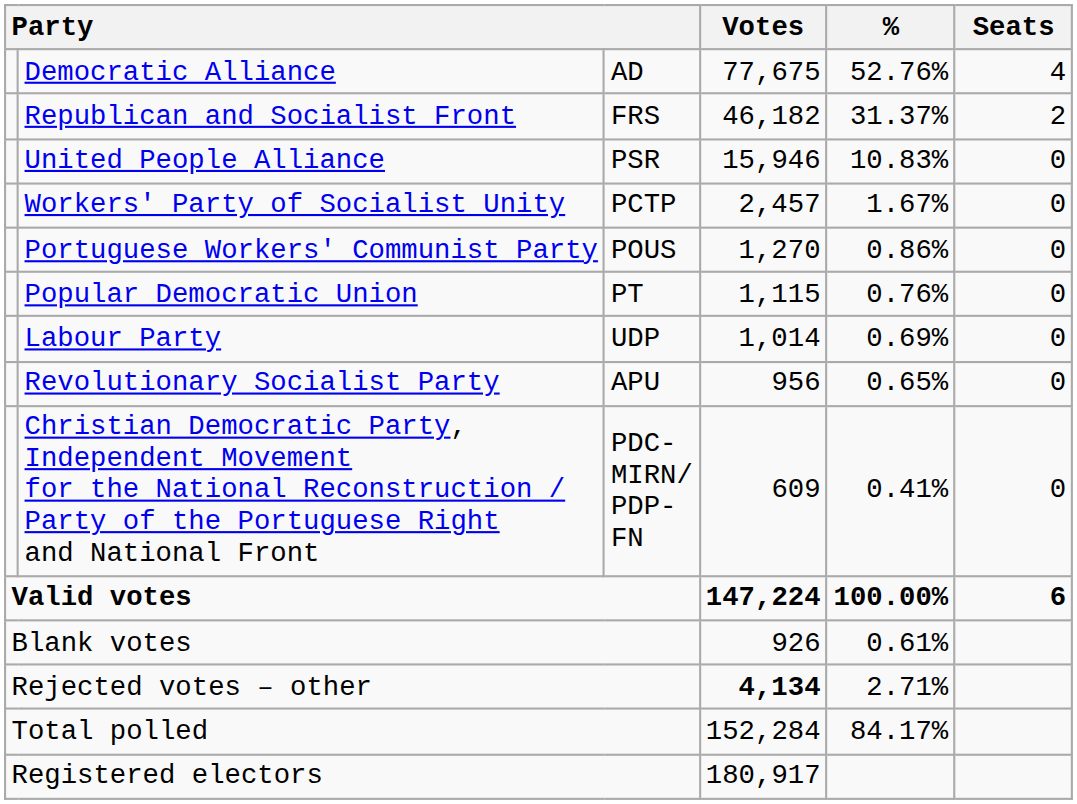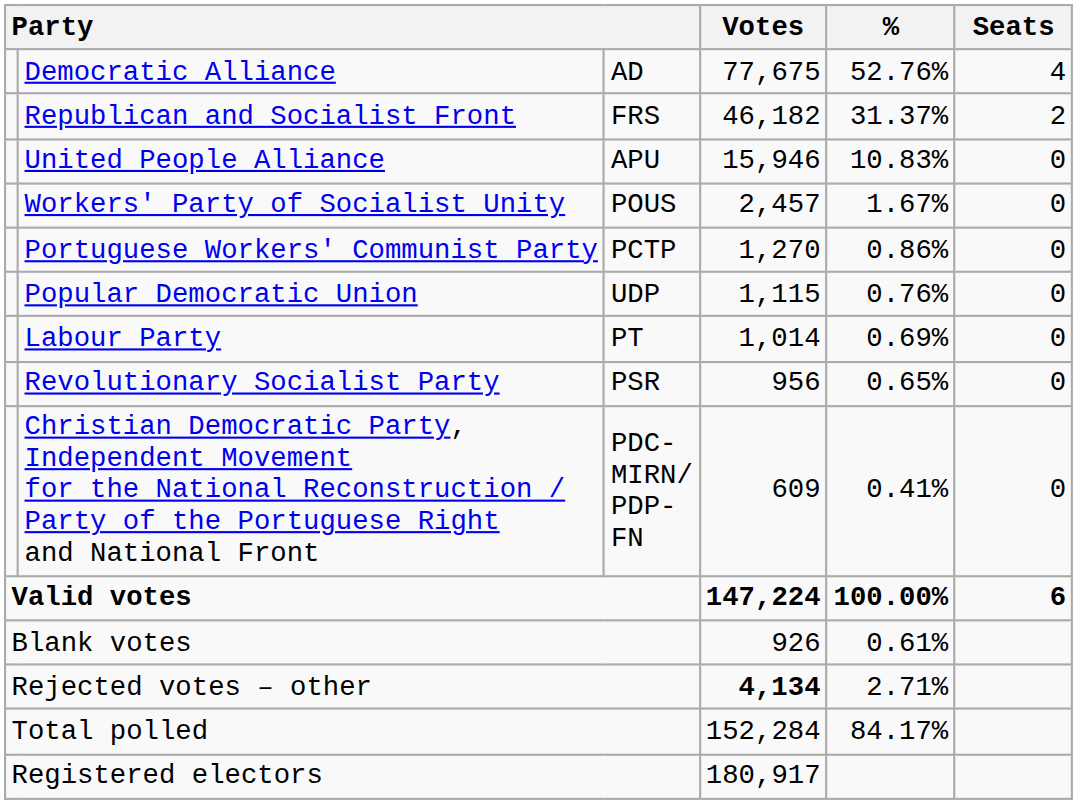 <table class="wikitable" border="1" style="text-align:right;">
 <tr>
 <th style="text-align:left;" colspan=3>Party</th>
 <th align=center width="50">Votes</th>
 <th align=center width="50">%</th>
 <th align=center width="50">Seats</th>
 </tr>
 <tr>
 <td></td>
 <td align=left><a href='#'>Democratic Alliance</a></td>
 <td align=left>AD</td>
 <td>77,675</td>
 <td>52.76%</td>
 <td>4</td>
 </tr>
 <tr>
 <td></td>
 <td align=left style="white-space: nowrap;"><a href='#'>Republican and Socialist Front</a></td>
 <td align=left>FRS</td>
 <td>46,182</td>
 <td>31.37%</td>
 <td>2</td>
 </tr>
 <tr>
 <td></td>
 <td align=left><a href='#'>United People Alliance</a></td>
-<td align=left>PSR</td>
+<td align=left>APU</td>
 <td>15,946</td>
 <td>10.83%</td>
 <td>0</td>
 </tr>
 <tr>
 <td></td>
 <td align=left><a href='#'>Workers' Party of Socialist Unity</a></td>
-<td align=left>PCTP</td>
+<td align=left>POUS</td>
 <td>2,457</td>
 <td>1.67%</td>
 <td>0</td>
 </tr>
 <tr>
 <td></td>
 <td align=left><a href='#'>Portuguese Workers' Communist Party</a></td>
-<td align=left>POUS</td>
+<td align=left>PCTP</td>
 <td>1,270</td>
 <td>0.86%</td>
 <td>0</td>
 </tr>
 <tr>
 <td></td>
 <td align=left><a href='#'>Popular Democratic Union</a></td>
-<td align=left>PT</td>
+<td align=left>UDP</td>
 <td>1,115</td>
 <td>0.76%</td>
 <td>0</td>
 </tr>
 <tr>
 <td></td>
 <td align=left><a href='#'>Labour Party</a></td>
-<td align=left>UDP</td>
+<td align=left>PT</td>
 <td>1,014</td>
 <td>0.69%</td>
 <td>0</td>
 </tr>
 <tr>
 <td></td>
 <td align=left><a href='#'>Revolutionary Socialist Party</a></td>
-<td align=left>APU</td>
+<td align=left>PSR</td>
 <td>956</td>
 <td>0.65%</td>
 <td>0</td>
 </tr>
 <tr>
 <td></td>
 <td align=left><a href='#'>Christian Democratic Party</a>,<br><a href='#'>Independent Movement<br>for the National Reconstruction /<br>Party of the Portuguese Right</a><br>and National Front</td>
 <td align=left>PDC-<br>MIRN/<br>PDP-<br>FN</td>
 <td>609</td>
 <td>0.41%</td>
 <td>0</td>
 </tr>
 <tr style="font-weight:bold">
 <td align=left colspan=3>Valid votes</td>
 <td>147,224</td>
 <td>100.00%</td>
 <td>6</td>
 </tr>
 <tr>
 <td align=left colspan=3>Blank votes</td>
 <td>926</td>
 <td>0.61%</td>
 <td></td>
 </tr>
 <tr>
 <td align=left colspan=3>Rejected votes – other</td>
 <td><strong>4,134</strong></td>
 <td>2.71%</td>
 <td></td>
 </tr>
 <tr>
 <td align=left colspan=3>Total polled</td>
 <td>152,284</td>
 <td>84.17%</td>
 <td></td>
 </tr>
 <tr>
 <td align=left colspan=3>Registered electors</td>
 <td>180,917</td>
 <td></td>
 <td></td>
 </tr>
 </table>
